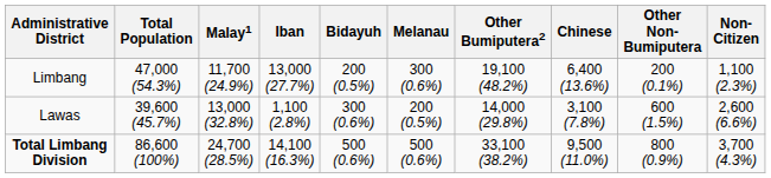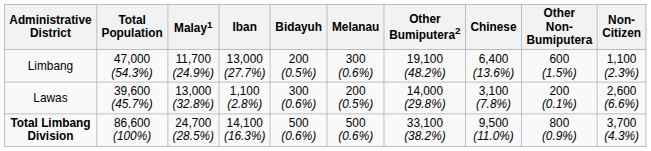 <table class="wikitable" style="text-align:center">
 <tr>
 <th style="width:5%">Administrative District</th>
 <th style="width:5%">Total <br>Population</th>
 <th style="width:5%">Malay<sup>1</sup></th>
 <th style="width:5%">Iban</th>
 <th style="width:5%">Bidayuh</th>
 <th style="width:5%">Melanau</th>
 <th style="width:5%">Other <br>Bumiputera<sup>2</sup></th>
 <th style="width:5%">Chinese</th>
 <th style="width:5%">Other <br>Non-Bumiputera</th>
 <th style="width:5%">Non-Citizen</th>
 </tr>
 <tr>
 <td>Limbang</td>
 <td>47,000<br><em>(54.3%)</em></td>
 <td>11,700<br><em>(24.9%)</em></td>
 <td>13,000<br><em>(27.7%)</em></td>
 <td>200<br><em>(0.5%)</em></td>
 <td>300<br><em>(0.6%)</em></td>
 <td>19,100<br><em>(48.2%)</em></td>
 <td>6,400<br><em>(13.6%)</em></td>
-<td>200<br><em>(0.1%)</em></td>
+<td>600<br><em>(1.5%)</em></td>
 <td>1,100<br><em>(2.3%)</em></td>
 </tr>
 <tr>
 <td>Lawas</td>
 <td>39,600<br><em>(45.7%)</em></td>
 <td>13,000<br><em>(32.8%)</em></td>
 <td>1,100<br><em>(2.8%)</em></td>
 <td>300<br><em>(0.6%)</em></td>
 <td>200<br><em>(0.5%)</em></td>
 <td>14,000<br><em>(29.8%)</em></td>
 <td>3,100<br><em>(7.8%)</em></td>
-<td>600<br><em>(1.5%)</em></td>
+<td>200<br><em>(0.1%)</em></td>
 <td>2,600<br><em>(6.6%)</em></td>
 </tr>
 <tr>
 <td><strong>Total Limbang Division</strong></td>
 <td>86,600<br><em>(100%)</em></td>
 <td>24,700<br><em>(28.5%)</em></td>
 <td>14,100<br><em>(16.3%)</em></td>
 <td>500<br><em>(0.6%)</em></td>
 <td>500<br><em>(0.6%)</em></td>
 <td>33,100<br><em>(38.2%)</em></td>
 <td>9,500<br><em>(11.0%)</em></td>
 <td>800<br><em>(0.9%)</em></td>
 <td>3,700<br><em>(4.3%)</em></td>
 </tr>
 </table>
